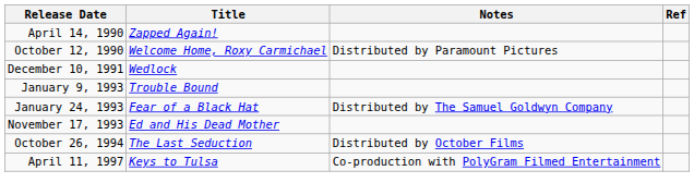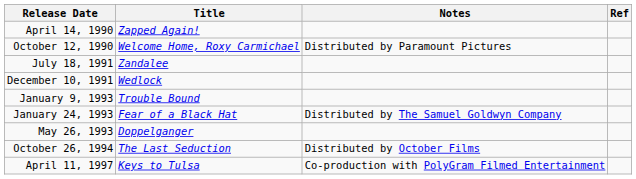 <table class="wikitable sortable">
 <tr>
 <th>Release Date</th>
 <th>Title</th>
 <th>Notes</th>
 <th>Ref</th>
 </tr>
 <tr>
 <td align="right">April 14, 1990</td>
 <td><em><a href='#'>Zapped Again!</a></em></td>
 <td></td>
 <td></td>
 </tr>
 <tr>
 <td align="right">October 12, 1990</td>
 <td><em><a href='#'>Welcome Home, Roxy Carmichael</a></em></td>
 <td>Distributed by Paramount Pictures</td>
+<td></td>
+</tr>
+<tr>
+<td align="right">July 18, 1991</td>
+<td><em><a href='#'>Zandalee</a></em></td>
+<td></td>
 <td></td>
 </tr>
 <tr>
 <td align="right">December 10, 1991</td>
 <td><em><a href='#'>Wedlock</a></em></td>
 <td></td>
 <td></td>
 </tr>
 <tr>
 <td align="right">January 9, 1993</td>
 <td><em><a href='#'>Trouble Bound</a></em></td>
 <td></td>
 <td></td>
 </tr>
 <tr>
 <td align="right">January 24, 1993</td>
 <td><em><a href='#'>Fear of a Black Hat</a></em></td>
 <td>Distributed by <a href='#'>The Samuel Goldwyn Company</a></td>
 <td></td>
 </tr>
 <tr>
-<td align="right">November 17, 1993</td>
-<td><em><a href='#'>Ed and His Dead Mother</a></em></td>
+<td align="right">May 26, 1993</td>
+<td><em><a href='#'>Doppelganger</a></em></td>
 <td></td>
 <td></td>
 </tr>
 <tr>
 <td align="right">October 26, 1994</td>
 <td><em><a href='#'>The Last Seduction</a></em></td>
 <td>Distributed by <a href='#'>October Films</a></td>
 <td></td>
 </tr>
 <tr>
 <td align="right">April 11, 1997</td>
 <td><em><a href='#'>Keys to Tulsa</a></em></td>
 <td>Co-production with <a href='#'>PolyGram Filmed Entertainment</a></td>
 <td></td>
 </tr>
 </table>
